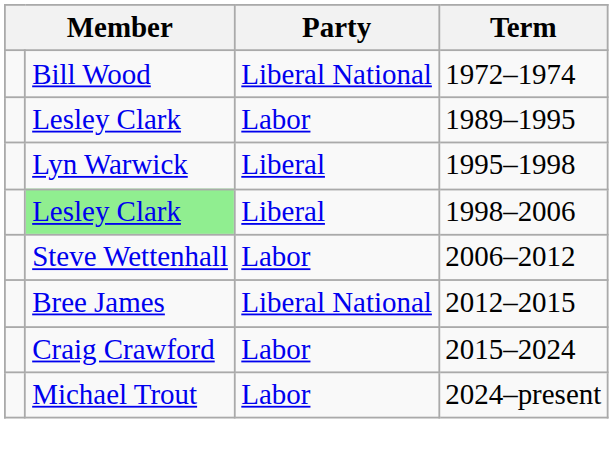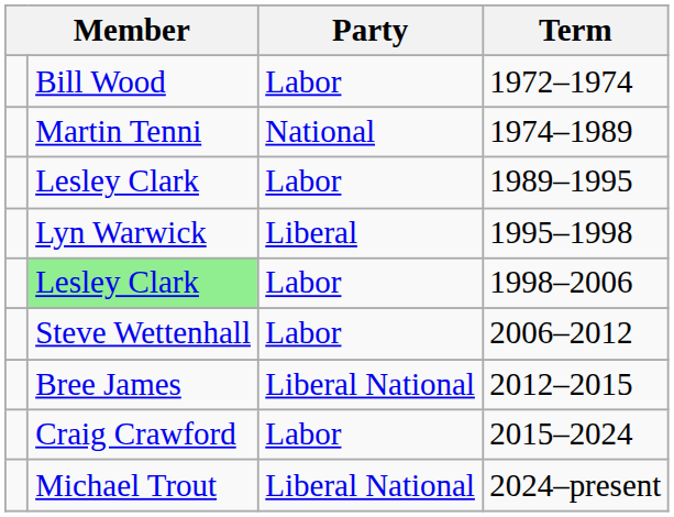 <table class="wikitable">
 <tr>
 <th colspan="2">Member</th>
 <th>Party</th>
 <th>Term</th>
 </tr>
 <tr>
 <td> </td>
 <td><a href='#'>Bill Wood</a></td>
-<td><a href='#'>Liberal National</a></td>
+<td><a href='#'>Labor</a></td>
 <td>1972–1974</td>
+</tr>
+<tr>
+<td> </td>
+<td><a href='#'>Martin Tenni</a></td>
+<td><a href='#'>National</a></td>
+<td>1974–1989</td>
 </tr>
 <tr>
 <td> </td>
 <td><a href='#'>Lesley Clark</a></td>
 <td><a href='#'>Labor</a></td>
 <td>1989–1995</td>
 </tr>
 <tr>
 <td> </td>
 <td><a href='#'>Lyn Warwick</a></td>
 <td><a href='#'>Liberal</a></td>
 <td>1995–1998</td>
 </tr>
 <tr>
 <td> </td>
 <td style="background: lightgreen;"><a href='#'>Lesley Clark</a></td>
-<td><a href='#'>Liberal</a></td>
+<td><a href='#'>Labor</a></td>
 <td>1998–2006</td>
 </tr>
 <tr>
 <td> </td>
 <td><a href='#'>Steve Wettenhall</a></td>
 <td><a href='#'>Labor</a></td>
 <td>2006–2012</td>
 </tr>
 <tr>
 <td> </td>
 <td><a href='#'>Bree James</a></td>
 <td><a href='#'>Liberal National</a></td>
 <td>2012–2015</td>
 </tr>
 <tr>
 <td> </td>
 <td><a href='#'>Craig Crawford</a></td>
 <td><a href='#'>Labor</a></td>
 <td>2015–2024</td>
 </tr>
 <tr>
 <td> </td>
 <td><a href='#'>Michael Trout</a></td>
-<td><a href='#'>Labor</a></td>
+<td><a href='#'>Liberal National</a></td>
 <td>2024–present</td>
 </tr>
 </table>
